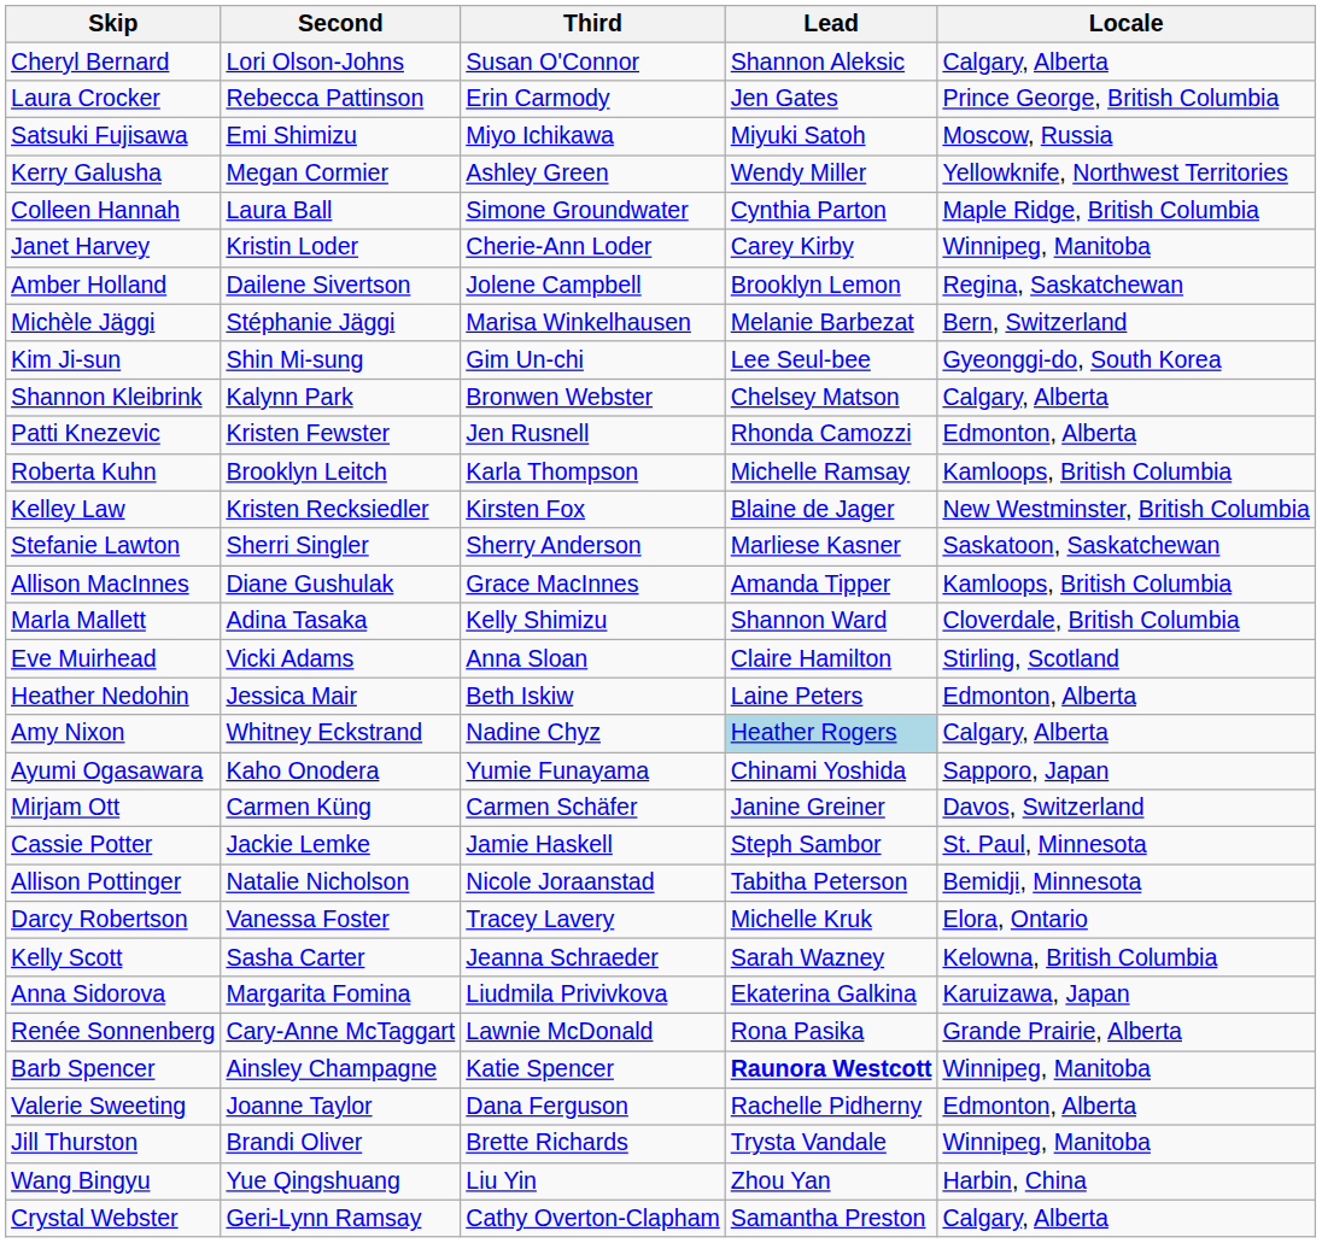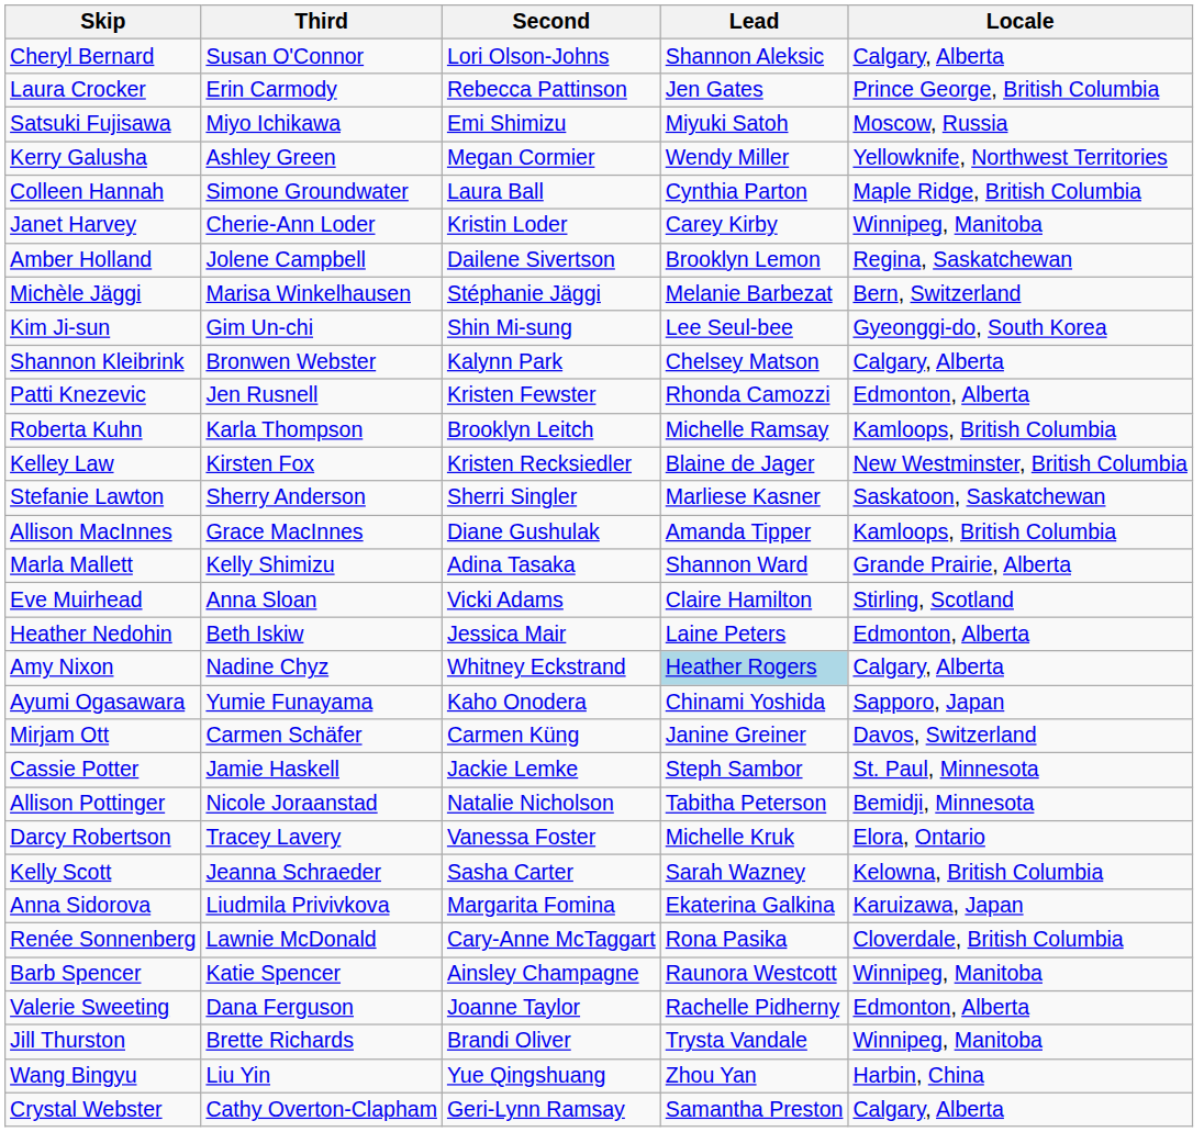 <table class=wikitable>
 <tr>
 <th>Skip</th>
+<th>Third</th>
 <th>Second</th>
-<th>Third</th>
 <th>Lead</th>
 <th>Locale</th>
 </tr>
 <tr>
 <td><a href='#'>Cheryl Bernard</a></td>
+<td><a href='#'>Susan O'Connor</a></td>
 <td><a href='#'>Lori Olson-Johns</a></td>
-<td><a href='#'>Susan O'Connor</a></td>
 <td><a href='#'>Shannon Aleksic</a></td>
 <td> <a href='#'>Calgary</a>, <a href='#'>Alberta</a></td>
 </tr>
 <tr>
 <td><a href='#'>Laura Crocker</a></td>
+<td><a href='#'>Erin Carmody</a></td>
 <td><a href='#'>Rebecca Pattinson</a></td>
-<td><a href='#'>Erin Carmody</a></td>
 <td><a href='#'>Jen Gates</a></td>
 <td> <a href='#'>Prince George</a>, <a href='#'>British Columbia</a></td>
 </tr>
 <tr>
 <td><a href='#'>Satsuki Fujisawa</a></td>
+<td><a href='#'>Miyo Ichikawa</a></td>
 <td><a href='#'>Emi Shimizu</a></td>
-<td><a href='#'>Miyo Ichikawa</a></td>
 <td><a href='#'>Miyuki Satoh</a></td>
 <td> <a href='#'>Moscow</a>, <a href='#'>Russia</a></td>
 </tr>
 <tr>
 <td><a href='#'>Kerry Galusha</a></td>
+<td><a href='#'>Ashley Green</a></td>
 <td><a href='#'>Megan Cormier</a></td>
-<td><a href='#'>Ashley Green</a></td>
 <td><a href='#'>Wendy Miller</a></td>
 <td> <a href='#'>Yellowknife</a>, <a href='#'>Northwest Territories</a></td>
 </tr>
 <tr>
 <td><a href='#'>Colleen Hannah</a></td>
+<td><a href='#'>Simone Groundwater</a></td>
 <td><a href='#'>Laura Ball</a></td>
-<td><a href='#'>Simone Groundwater</a></td>
 <td><a href='#'>Cynthia Parton</a></td>
 <td> <a href='#'>Maple Ridge</a>, <a href='#'>British Columbia</a></td>
 </tr>
 <tr>
 <td><a href='#'>Janet Harvey</a></td>
+<td><a href='#'>Cherie-Ann Loder</a></td>
 <td><a href='#'>Kristin Loder</a></td>
-<td><a href='#'>Cherie-Ann Loder</a></td>
 <td><a href='#'>Carey Kirby</a></td>
 <td> <a href='#'>Winnipeg</a>, <a href='#'>Manitoba</a></td>
 </tr>
 <tr>
 <td><a href='#'>Amber Holland</a></td>
+<td><a href='#'>Jolene Campbell</a></td>
 <td><a href='#'>Dailene Sivertson</a></td>
-<td><a href='#'>Jolene Campbell</a></td>
 <td><a href='#'>Brooklyn Lemon</a></td>
 <td> <a href='#'>Regina</a>, <a href='#'>Saskatchewan</a></td>
 </tr>
 <tr>
 <td><a href='#'>Michèle Jäggi</a></td>
+<td><a href='#'>Marisa Winkelhausen</a></td>
 <td><a href='#'>Stéphanie Jäggi</a></td>
-<td><a href='#'>Marisa Winkelhausen</a></td>
 <td><a href='#'>Melanie Barbezat</a></td>
 <td> <a href='#'>Bern</a>, <a href='#'>Switzerland</a></td>
 </tr>
 <tr>
 <td><a href='#'>Kim Ji-sun</a></td>
+<td><a href='#'>Gim Un-chi</a></td>
 <td><a href='#'>Shin Mi-sung</a></td>
-<td><a href='#'>Gim Un-chi</a></td>
 <td><a href='#'>Lee Seul-bee</a></td>
 <td> <a href='#'>Gyeonggi-do</a>, <a href='#'>South Korea</a></td>
 </tr>
 <tr>
 <td><a href='#'>Shannon Kleibrink</a></td>
+<td><a href='#'>Bronwen Webster</a></td>
 <td><a href='#'>Kalynn Park</a></td>
-<td><a href='#'>Bronwen Webster</a></td>
 <td><a href='#'>Chelsey Matson</a></td>
 <td> <a href='#'>Calgary</a>, <a href='#'>Alberta</a></td>
 </tr>
 <tr>
 <td><a href='#'>Patti Knezevic</a></td>
+<td><a href='#'>Jen Rusnell</a></td>
 <td><a href='#'>Kristen Fewster</a></td>
-<td><a href='#'>Jen Rusnell</a></td>
 <td><a href='#'>Rhonda Camozzi</a></td>
 <td> <a href='#'>Edmonton</a>, <a href='#'>Alberta</a></td>
 </tr>
 <tr>
 <td><a href='#'>Roberta Kuhn</a></td>
+<td><a href='#'>Karla Thompson</a></td>
 <td><a href='#'>Brooklyn Leitch</a></td>
-<td><a href='#'>Karla Thompson</a></td>
 <td><a href='#'>Michelle Ramsay</a></td>
 <td> <a href='#'>Kamloops</a>, <a href='#'>British Columbia</a></td>
 </tr>
 <tr>
 <td><a href='#'>Kelley Law</a></td>
+<td><a href='#'>Kirsten Fox</a></td>
 <td><a href='#'>Kristen Recksiedler</a></td>
-<td><a href='#'>Kirsten Fox</a></td>
 <td><a href='#'>Blaine de Jager</a></td>
 <td> <a href='#'>New Westminster</a>, <a href='#'>British Columbia</a></td>
 </tr>
 <tr>
 <td><a href='#'>Stefanie Lawton</a></td>
+<td><a href='#'>Sherry Anderson</a></td>
 <td><a href='#'>Sherri Singler</a></td>
-<td><a href='#'>Sherry Anderson</a></td>
 <td><a href='#'>Marliese Kasner</a></td>
 <td> <a href='#'>Saskatoon</a>, <a href='#'>Saskatchewan</a></td>
 </tr>
 <tr>
 <td><a href='#'>Allison MacInnes</a></td>
+<td><a href='#'>Grace MacInnes</a></td>
 <td><a href='#'>Diane Gushulak</a></td>
-<td><a href='#'>Grace MacInnes</a></td>
 <td><a href='#'>Amanda Tipper</a></td>
 <td> <a href='#'>Kamloops</a>, <a href='#'>British Columbia</a></td>
 </tr>
 <tr>
 <td><a href='#'>Marla Mallett</a></td>
+<td><a href='#'>Kelly Shimizu</a></td>
 <td><a href='#'>Adina Tasaka</a></td>
-<td><a href='#'>Kelly Shimizu</a></td>
 <td><a href='#'>Shannon Ward</a></td>
-<td> <a href='#'>Cloverdale</a>, <a href='#'>British Columbia</a></td>
+<td> <a href='#'>Grande Prairie</a>, <a href='#'>Alberta</a></td>
 </tr>
 <tr>
 <td><a href='#'>Eve Muirhead</a></td>
+<td><a href='#'>Anna Sloan</a></td>
 <td><a href='#'>Vicki Adams</a></td>
-<td><a href='#'>Anna Sloan</a></td>
 <td><a href='#'>Claire Hamilton</a></td>
 <td> <a href='#'>Stirling</a>, <a href='#'>Scotland</a></td>
 </tr>
 <tr>
 <td><a href='#'>Heather Nedohin</a></td>
+<td><a href='#'>Beth Iskiw</a></td>
 <td><a href='#'>Jessica Mair</a></td>
-<td><a href='#'>Beth Iskiw</a></td>
 <td><a href='#'>Laine Peters</a></td>
 <td> <a href='#'>Edmonton</a>, <a href='#'>Alberta</a></td>
 </tr>
 <tr>
 <td><a href='#'>Amy Nixon</a></td>
+<td><a href='#'>Nadine Chyz</a></td>
 <td><a href='#'>Whitney Eckstrand</a></td>
-<td><a href='#'>Nadine Chyz</a></td>
 <td style="background: lightblue;"><a href='#'>Heather Rogers</a></td>
 <td> <a href='#'>Calgary</a>, <a href='#'>Alberta</a></td>
 </tr>
 <tr>
 <td><a href='#'>Ayumi Ogasawara</a></td>
+<td><a href='#'>Yumie Funayama</a></td>
 <td><a href='#'>Kaho Onodera</a></td>
-<td><a href='#'>Yumie Funayama</a></td>
 <td><a href='#'>Chinami Yoshida</a></td>
 <td> <a href='#'>Sapporo</a>, <a href='#'>Japan</a></td>
 </tr>
 <tr>
 <td><a href='#'>Mirjam Ott</a></td>
+<td><a href='#'>Carmen Schäfer</a></td>
 <td><a href='#'>Carmen Küng</a></td>
-<td><a href='#'>Carmen Schäfer</a></td>
 <td><a href='#'>Janine Greiner</a></td>
 <td> <a href='#'>Davos</a>, <a href='#'>Switzerland</a></td>
 </tr>
 <tr>
 <td><a href='#'>Cassie Potter</a></td>
+<td><a href='#'>Jamie Haskell</a></td>
 <td><a href='#'>Jackie Lemke</a></td>
-<td><a href='#'>Jamie Haskell</a></td>
 <td><a href='#'>Steph Sambor</a></td>
 <td> <a href='#'>St. Paul</a>, <a href='#'>Minnesota</a></td>
 </tr>
 <tr>
 <td><a href='#'>Allison Pottinger</a></td>
+<td><a href='#'>Nicole Joraanstad</a></td>
 <td><a href='#'>Natalie Nicholson</a></td>
-<td><a href='#'>Nicole Joraanstad</a></td>
 <td><a href='#'>Tabitha Peterson</a></td>
 <td> <a href='#'>Bemidji</a>, <a href='#'>Minnesota</a></td>
 </tr>
 <tr>
 <td><a href='#'>Darcy Robertson</a></td>
+<td><a href='#'>Tracey Lavery</a></td>
 <td><a href='#'>Vanessa Foster</a></td>
-<td><a href='#'>Tracey Lavery</a></td>
 <td><a href='#'>Michelle Kruk</a></td>
 <td> <a href='#'>Elora</a>, <a href='#'>Ontario</a></td>
 </tr>
 <tr>
 <td><a href='#'>Kelly Scott</a></td>
+<td><a href='#'>Jeanna Schraeder</a></td>
 <td><a href='#'>Sasha Carter</a></td>
-<td><a href='#'>Jeanna Schraeder</a></td>
 <td><a href='#'>Sarah Wazney</a></td>
 <td> <a href='#'>Kelowna</a>, <a href='#'>British Columbia</a></td>
 </tr>
 <tr>
 <td><a href='#'>Anna Sidorova</a></td>
+<td><a href='#'>Liudmila Privivkova</a></td>
 <td><a href='#'>Margarita Fomina</a></td>
-<td><a href='#'>Liudmila Privivkova</a></td>
 <td><a href='#'>Ekaterina Galkina</a></td>
 <td> <a href='#'>Karuizawa</a>, <a href='#'>Japan</a></td>
 </tr>
 <tr>
 <td><a href='#'>Renée Sonnenberg</a></td>
+<td><a href='#'>Lawnie McDonald</a></td>
 <td><a href='#'>Cary-Anne McTaggart</a></td>
-<td><a href='#'>Lawnie McDonald</a></td>
 <td><a href='#'>Rona Pasika</a></td>
-<td> <a href='#'>Grande Prairie</a>, <a href='#'>Alberta</a></td>
+<td> <a href='#'>Cloverdale</a>, <a href='#'>British Columbia</a></td>
 </tr>
 <tr>
 <td><a href='#'>Barb Spencer</a></td>
+<td><a href='#'>Katie Spencer</a></td>
 <td><a href='#'>Ainsley Champagne</a></td>
-<td><a href='#'>Katie Spencer</a></td>
-<td><strong><a href='#'>Raunora Westcott</a></strong></td>
+<td><a href='#'>Raunora Westcott</a></td>
 <td> <a href='#'>Winnipeg</a>, <a href='#'>Manitoba</a></td>
 </tr>
 <tr>
 <td><a href='#'>Valerie Sweeting</a></td>
+<td><a href='#'>Dana Ferguson</a></td>
 <td><a href='#'>Joanne Taylor</a></td>
-<td><a href='#'>Dana Ferguson</a></td>
 <td><a href='#'>Rachelle Pidherny</a></td>
 <td> <a href='#'>Edmonton</a>, <a href='#'>Alberta</a></td>
 </tr>
 <tr>
 <td><a href='#'>Jill Thurston</a></td>
+<td><a href='#'>Brette Richards</a></td>
 <td><a href='#'>Brandi Oliver</a></td>
-<td><a href='#'>Brette Richards</a></td>
 <td><a href='#'>Trysta Vandale</a></td>
 <td> <a href='#'>Winnipeg</a>, <a href='#'>Manitoba</a></td>
 </tr>
 <tr>
 <td><a href='#'>Wang Bingyu</a></td>
+<td><a href='#'>Liu Yin</a></td>
 <td><a href='#'>Yue Qingshuang</a></td>
-<td><a href='#'>Liu Yin</a></td>
 <td><a href='#'>Zhou Yan</a></td>
 <td> <a href='#'>Harbin</a>, <a href='#'>China</a></td>
 </tr>
 <tr>
 <td><a href='#'>Crystal Webster</a></td>
+<td><a href='#'>Cathy Overton-Clapham</a></td>
 <td><a href='#'>Geri-Lynn Ramsay</a></td>
-<td><a href='#'>Cathy Overton-Clapham</a></td>
 <td><a href='#'>Samantha Preston</a></td>
 <td> <a href='#'>Calgary</a>, <a href='#'>Alberta</a></td>
 </tr>
 </table>
